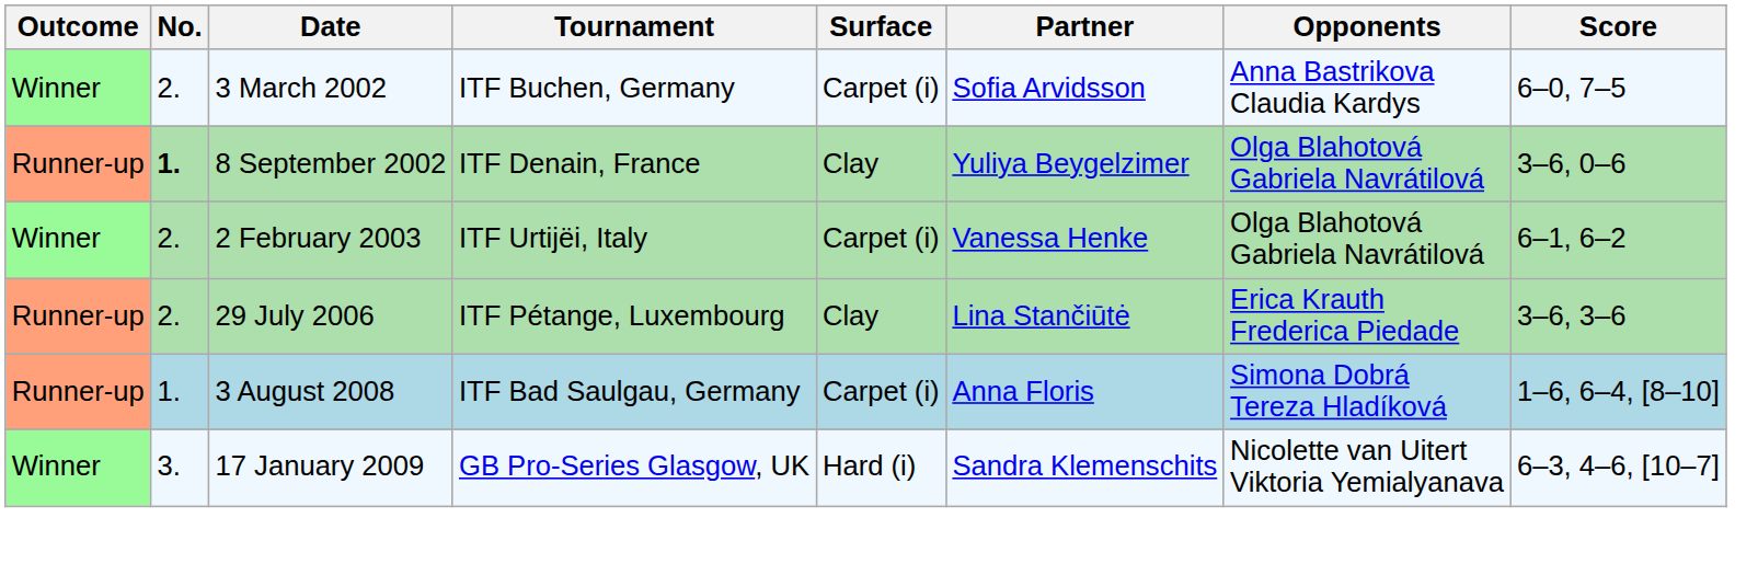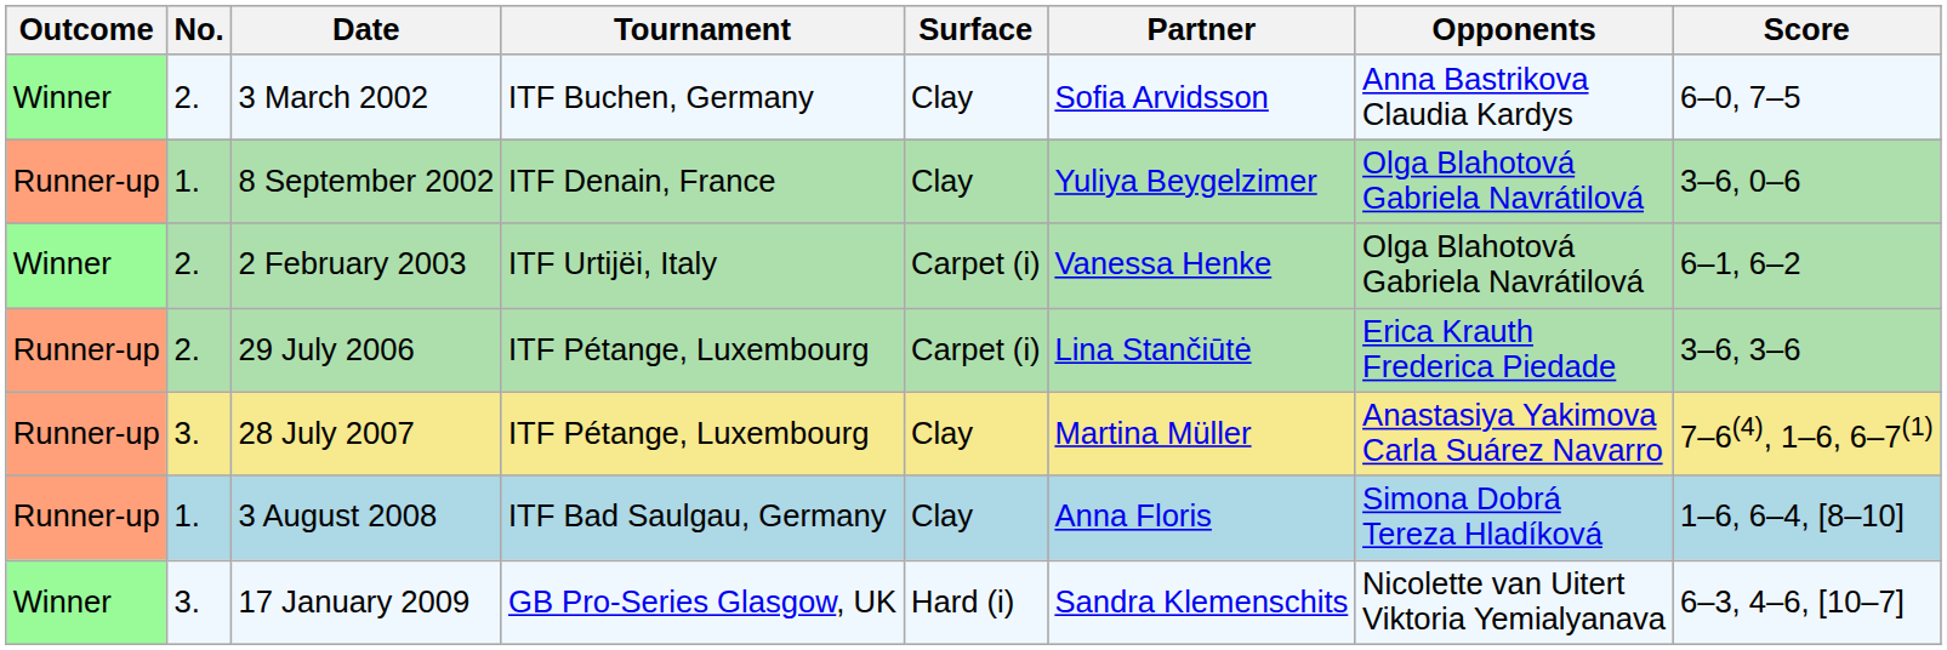 <table class="sortable wikitable">
 <tr>
 <th>Outcome</th>
 <th>No.</th>
 <th>Date</th>
 <th>Tournament</th>
 <th>Surface</th>
 <th>Partner</th>
 <th>Opponents</th>
 <th class="unsortable">Score</th>
 </tr>
 <tr style="background:#f0f8ff;">
 <td style="background:#98fb98;">Winner</td>
 <td>2.</td>
 <td>3 March 2002</td>
 <td>ITF Buchen, Germany</td>
-<td>Carpet (i)</td>
+<td>Clay</td>
 <td> <a href='#'>Sofia Arvidsson</a></td>
 <td> <a href='#'>Anna Bastrikova</a><br> Claudia Kardys</td>
 <td>6–0, 7–5</td>
 </tr>
 <tr style="background:#addfad;">
 <td bgcolor="FFA07A">Runner-up</td>
-<td><strong>1.</strong></td>
+<td>1.</td>
 <td>8 September 2002</td>
 <td>ITF Denain, France</td>
 <td>Clay</td>
 <td> <a href='#'>Yuliya Beygelzimer</a></td>
 <td> <a href='#'>Olga Blahotová</a><br> <a href='#'>Gabriela Navrátilová</a></td>
 <td>3–6, 0–6</td>
 </tr>
 <tr style="background:#addfad;">
 <td style="background:#98fb98;">Winner</td>
 <td>2.</td>
 <td>2 February 2003</td>
 <td>ITF Urtijëi, Italy</td>
 <td>Carpet (i)</td>
 <td> <a href='#'>Vanessa Henke</a></td>
 <td> Olga Blahotová<br> Gabriela Navrátilová</td>
 <td>6–1, 6–2</td>
 </tr>
 <tr style="background:#addfad;">
 <td bgcolor="FFA07A">Runner-up</td>
 <td>2.</td>
 <td>29 July 2006</td>
 <td>ITF Pétange, Luxembourg</td>
-<td>Clay</td>
+<td>Carpet (i)</td>
 <td> <a href='#'>Lina Stančiūtė</a></td>
 <td> <a href='#'>Erica Krauth</a><br> <a href='#'>Frederica Piedade</a></td>
 <td>3–6, 3–6</td>
+</tr>
+<tr style="background:#f7e98e;">
+<td bgcolor="FFA07A">Runner-up</td>
+<td>3.</td>
+<td>28 July 2007</td>
+<td>ITF Pétange, Luxembourg</td>
+<td>Clay</td>
+<td> <a href='#'>Martina Müller</a></td>
+<td> <a href='#'>Anastasiya Yakimova</a><br> <a href='#'>Carla Suárez Navarro</a></td>
+<td>7–6<sup>(4)</sup>, 1–6, 6–7<sup>(1)</sup></td>
 </tr>
 <tr style="background:lightblue;">
 <td bgcolor="FFA07A">Runner-up</td>
 <td>1.</td>
 <td>3 August 2008</td>
 <td>ITF Bad Saulgau, Germany</td>
-<td>Carpet (i)</td>
+<td>Clay</td>
 <td> <a href='#'>Anna Floris</a></td>
 <td> <a href='#'>Simona Dobrá</a><br> <a href='#'>Tereza Hladíková</a></td>
 <td>1–6, 6–4, [8–10]</td>
 </tr>
 <tr style="background:#f0f8ff;">
 <td style="background:#98fb98;">Winner</td>
 <td>3.</td>
 <td>17 January 2009</td>
 <td><a href='#'>GB Pro-Series Glasgow</a>, UK</td>
 <td>Hard (i)</td>
 <td> <a href='#'>Sandra Klemenschits</a></td>
 <td> Nicolette van Uitert<br> Viktoria Yemialyanava</td>
 <td>6–3, 4–6, [10–7]</td>
 </tr>
 </table>
